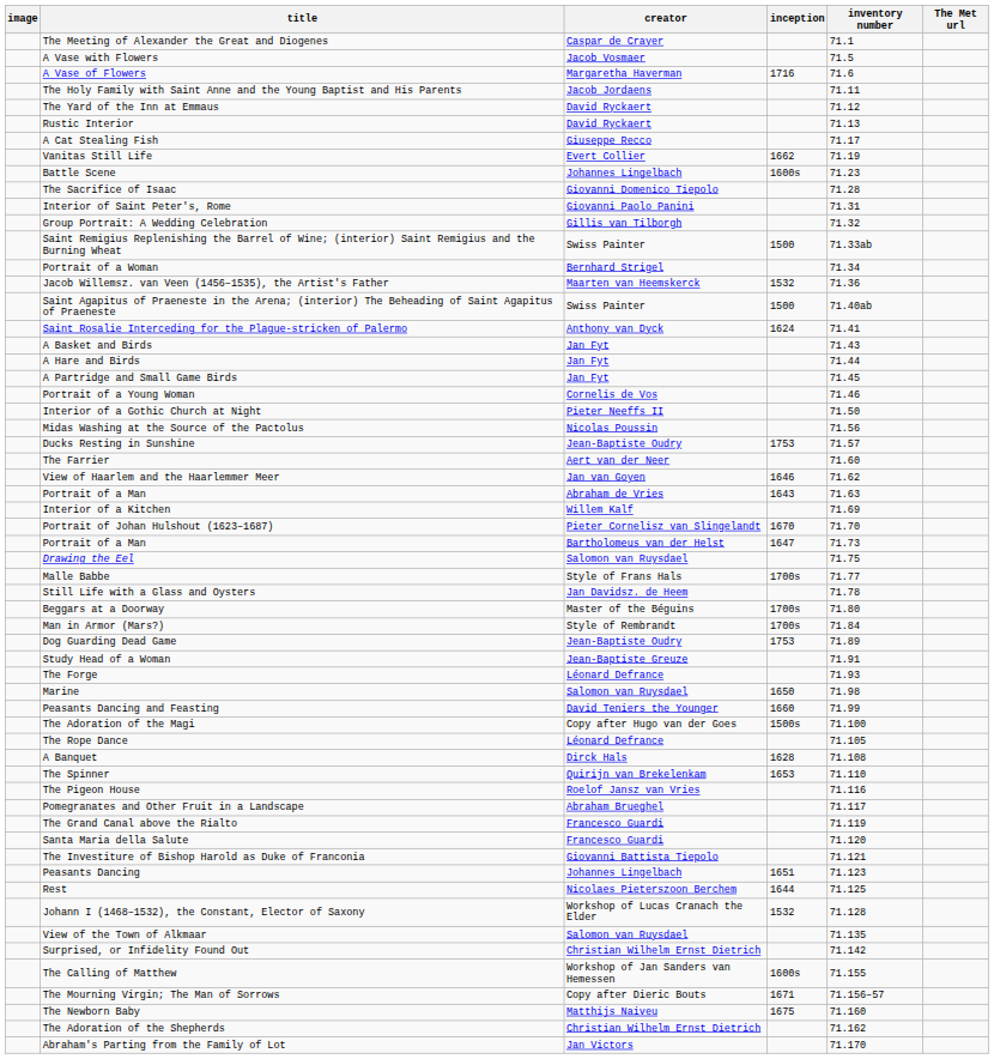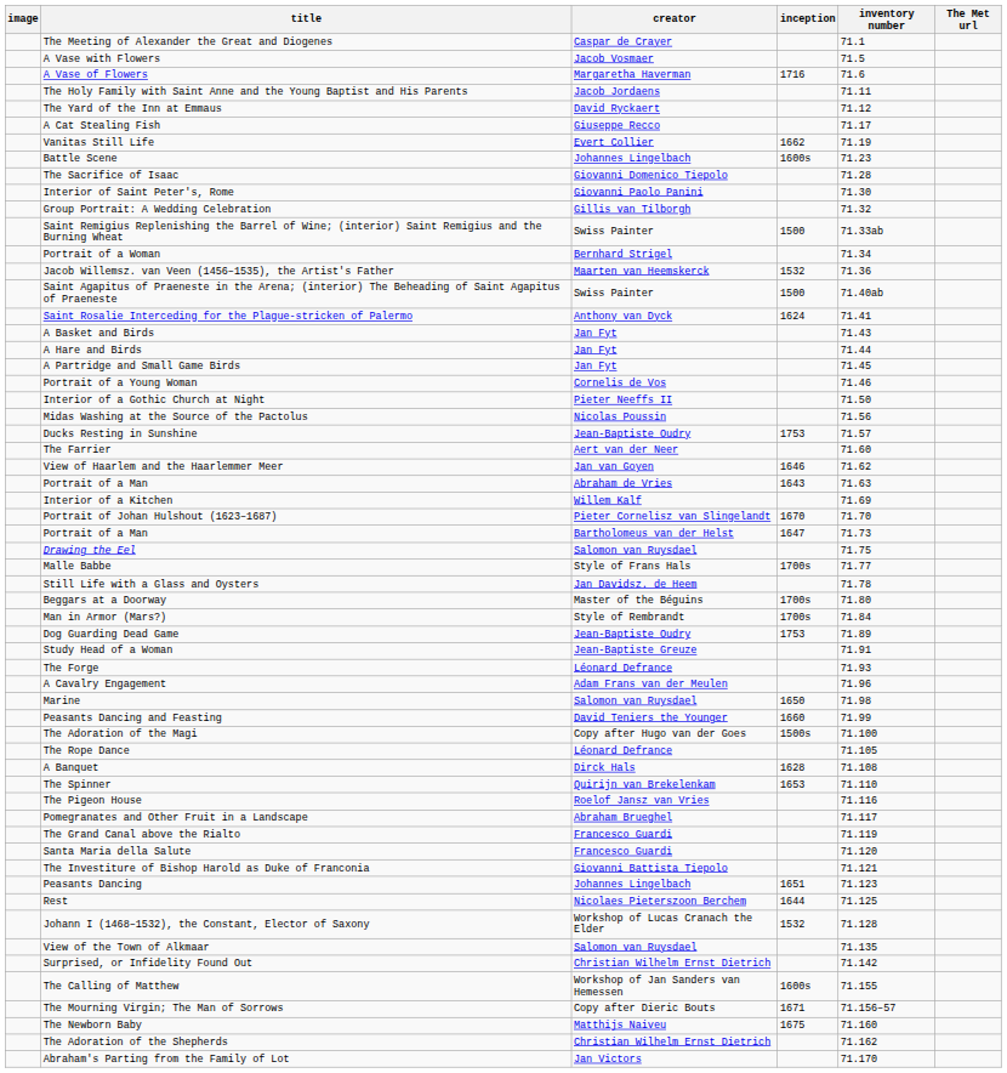 <table class='wikitable sortable' style='width:100%'>
 <tr>
 <th>image</th>
 <th>title</th>
 <th>creator</th>
 <th>inception</th>
 <th>inventory number</th>
 <th>The Met url</th>
 </tr>
 <tr>
 <td></td>
 <td>The Meeting of Alexander the Great and Diogenes</td>
 <td><a href='#'>Caspar de Crayer</a></td>
 <td></td>
 <td>71.1</td>
 <td></td>
 </tr>
 <tr>
 <td></td>
 <td>A Vase with Flowers</td>
 <td><a href='#'>Jacob Vosmaer</a></td>
 <td></td>
 <td>71.5</td>
 <td></td>
 </tr>
 <tr>
 <td></td>
 <td><a href='#'>A Vase of Flowers</a></td>
 <td><a href='#'>Margaretha Haverman</a></td>
 <td>1716</td>
 <td>71.6</td>
 <td></td>
 </tr>
 <tr>
 <td></td>
 <td>The Holy Family with Saint Anne and the Young Baptist and His Parents</td>
 <td><a href='#'>Jacob Jordaens</a></td>
 <td></td>
 <td>71.11</td>
 <td></td>
 </tr>
 <tr>
 <td></td>
 <td>The Yard of the Inn at Emmaus</td>
 <td><a href='#'>David Ryckaert</a></td>
 <td></td>
 <td>71.12</td>
 <td></td>
 </tr>
 <tr>
 <td></td>
-<td>Rustic Interior</td>
-<td><a href='#'>David Ryckaert</a></td>
-<td></td>
-<td>71.13</td>
-<td></td>
-</tr>
-<tr>
-<td></td>
 <td>A Cat Stealing Fish</td>
 <td><a href='#'>Giuseppe Recco</a></td>
 <td></td>
 <td>71.17</td>
 <td></td>
 </tr>
 <tr>
 <td></td>
 <td>Vanitas Still Life</td>
 <td><a href='#'>Evert Collier</a></td>
 <td>1662</td>
 <td>71.19</td>
 <td></td>
 </tr>
 <tr>
 <td></td>
 <td>Battle Scene</td>
 <td><a href='#'>Johannes Lingelbach</a></td>
 <td>1600s</td>
 <td>71.23</td>
 <td></td>
 </tr>
 <tr>
 <td></td>
 <td>The Sacrifice of Isaac</td>
 <td><a href='#'>Giovanni Domenico Tiepolo</a></td>
 <td></td>
 <td>71.28</td>
 <td></td>
 </tr>
 <tr>
 <td></td>
 <td>Interior of Saint Peter's, Rome</td>
 <td><a href='#'>Giovanni Paolo Panini</a></td>
 <td></td>
-<td>71.31</td>
+<td>71.30</td>
 <td></td>
 </tr>
 <tr>
 <td></td>
 <td>Group Portrait: A Wedding Celebration</td>
 <td><a href='#'>Gillis van Tilborgh</a></td>
 <td></td>
 <td>71.32</td>
 <td></td>
 </tr>
 <tr>
 <td></td>
 <td>Saint Remigius Replenishing the Barrel of Wine; (interior) Saint Remigius and the Burning Wheat</td>
 <td>Swiss Painter</td>
 <td>1500</td>
 <td>71.33ab</td>
 <td></td>
 </tr>
 <tr>
 <td></td>
 <td>Portrait of a Woman</td>
 <td><a href='#'>Bernhard Strigel</a></td>
 <td></td>
 <td>71.34</td>
 <td></td>
 </tr>
 <tr>
 <td></td>
 <td>Jacob Willemsz. van Veen (1456–1535), the Artist's Father</td>
 <td><a href='#'>Maarten van Heemskerck</a></td>
 <td>1532</td>
 <td>71.36</td>
 <td></td>
 </tr>
 <tr>
 <td></td>
 <td>Saint Agapitus of Praeneste in the Arena; (interior) The Beheading of Saint Agapitus of Praeneste</td>
 <td>Swiss Painter</td>
 <td>1500</td>
 <td>71.40ab</td>
 <td></td>
 </tr>
 <tr>
 <td></td>
 <td><a href='#'>Saint Rosalie Interceding for the Plague-stricken of Palermo</a></td>
 <td><a href='#'>Anthony van Dyck</a></td>
 <td>1624</td>
 <td>71.41</td>
 <td></td>
 </tr>
 <tr>
 <td></td>
 <td>A Basket and Birds</td>
 <td><a href='#'>Jan Fyt</a></td>
 <td></td>
 <td>71.43</td>
 <td></td>
 </tr>
 <tr>
 <td></td>
 <td>A Hare and Birds</td>
 <td><a href='#'>Jan Fyt</a></td>
 <td></td>
 <td>71.44</td>
 <td></td>
 </tr>
 <tr>
 <td></td>
 <td>A Partridge and Small Game Birds</td>
 <td><a href='#'>Jan Fyt</a></td>
 <td></td>
 <td>71.45</td>
 <td></td>
 </tr>
 <tr>
 <td></td>
 <td>Portrait of a Young Woman</td>
 <td><a href='#'>Cornelis de Vos</a></td>
 <td></td>
 <td>71.46</td>
 <td></td>
 </tr>
 <tr>
 <td></td>
 <td>Interior of a Gothic Church at Night</td>
 <td><a href='#'>Pieter Neeffs II</a></td>
 <td></td>
 <td>71.50</td>
 <td></td>
 </tr>
 <tr>
 <td></td>
 <td>Midas Washing at the Source of the Pactolus</td>
 <td><a href='#'>Nicolas Poussin</a></td>
 <td></td>
 <td>71.56</td>
 <td></td>
 </tr>
 <tr>
 <td></td>
 <td>Ducks Resting in Sunshine</td>
 <td><a href='#'>Jean-Baptiste Oudry</a></td>
 <td>1753</td>
 <td>71.57</td>
 <td></td>
 </tr>
 <tr>
 <td></td>
 <td>The Farrier</td>
 <td><a href='#'>Aert van der Neer</a></td>
 <td></td>
 <td>71.60</td>
 <td></td>
 </tr>
 <tr>
 <td></td>
 <td>View of Haarlem and the Haarlemmer Meer</td>
 <td><a href='#'>Jan van Goyen</a></td>
 <td>1646</td>
 <td>71.62</td>
 <td></td>
 </tr>
 <tr>
 <td></td>
 <td>Portrait of a Man</td>
 <td><a href='#'>Abraham de Vries</a></td>
 <td>1643</td>
 <td>71.63</td>
 <td></td>
 </tr>
 <tr>
 <td></td>
 <td>Interior of a Kitchen</td>
 <td><a href='#'>Willem Kalf</a></td>
 <td></td>
 <td>71.69</td>
 <td></td>
 </tr>
 <tr>
 <td></td>
 <td>Portrait of Johan Hulshout (1623–1687)</td>
 <td><a href='#'>Pieter Cornelisz van Slingelandt</a></td>
 <td>1670</td>
 <td>71.70</td>
 <td></td>
 </tr>
 <tr>
 <td></td>
 <td>Portrait of a Man</td>
 <td><a href='#'>Bartholomeus van der Helst</a></td>
 <td>1647</td>
 <td>71.73</td>
 <td></td>
 </tr>
 <tr>
 <td></td>
 <td><em><a href='#'>Drawing the Eel</a></em></td>
 <td><a href='#'>Salomon van Ruysdael</a></td>
 <td></td>
 <td>71.75</td>
 <td></td>
 </tr>
 <tr>
 <td></td>
 <td>Malle Babbe</td>
 <td>Style of Frans Hals</td>
 <td>1700s</td>
 <td>71.77</td>
 <td></td>
 </tr>
 <tr>
 <td></td>
 <td>Still Life with a Glass and Oysters</td>
 <td><a href='#'>Jan Davidsz. de Heem</a></td>
 <td></td>
 <td>71.78</td>
 <td></td>
 </tr>
 <tr>
 <td></td>
 <td>Beggars at a Doorway</td>
 <td>Master of the Béguins</td>
 <td>1700s</td>
 <td>71.80</td>
 <td></td>
 </tr>
 <tr>
 <td></td>
 <td>Man in Armor (Mars?)</td>
 <td>Style of Rembrandt</td>
 <td>1700s</td>
 <td>71.84</td>
 <td></td>
 </tr>
 <tr>
 <td></td>
 <td>Dog Guarding Dead Game</td>
 <td><a href='#'>Jean-Baptiste Oudry</a></td>
 <td>1753</td>
 <td>71.89</td>
 <td></td>
 </tr>
 <tr>
 <td></td>
 <td>Study Head of a Woman</td>
 <td><a href='#'>Jean-Baptiste Greuze</a></td>
 <td></td>
 <td>71.91</td>
 <td></td>
 </tr>
 <tr>
 <td></td>
 <td>The Forge</td>
 <td><a href='#'>Léonard Defrance</a></td>
 <td></td>
 <td>71.93</td>
 <td></td>
 </tr>
 <tr>
 <td></td>
+<td>A Cavalry Engagement</td>
+<td><a href='#'>Adam Frans van der Meulen</a></td>
+<td></td>
+<td>71.96</td>
+<td></td>
+</tr>
+<tr>
+<td></td>
 <td>Marine</td>
 <td><a href='#'>Salomon van Ruysdael</a></td>
 <td>1650</td>
 <td>71.98</td>
 <td></td>
 </tr>
 <tr>
 <td></td>
 <td>Peasants Dancing and Feasting</td>
 <td><a href='#'>David Teniers the Younger</a></td>
 <td>1660</td>
 <td>71.99</td>
 <td></td>
 </tr>
 <tr>
 <td></td>
 <td>The Adoration of the Magi</td>
 <td>Copy after Hugo van der Goes</td>
 <td>1500s</td>
 <td>71.100</td>
 <td></td>
 </tr>
 <tr>
 <td></td>
 <td>The Rope Dance</td>
 <td><a href='#'>Léonard Defrance</a></td>
 <td></td>
 <td>71.105</td>
 <td></td>
 </tr>
 <tr>
 <td></td>
 <td>A Banquet</td>
 <td><a href='#'>Dirck Hals</a></td>
 <td>1628</td>
 <td>71.108</td>
 <td></td>
 </tr>
 <tr>
 <td></td>
 <td>The Spinner</td>
 <td><a href='#'>Quirijn van Brekelenkam</a></td>
 <td>1653</td>
 <td>71.110</td>
 <td></td>
 </tr>
 <tr>
 <td></td>
 <td>The Pigeon House</td>
 <td><a href='#'>Roelof Jansz van Vries</a></td>
 <td></td>
 <td>71.116</td>
 <td></td>
 </tr>
 <tr>
 <td></td>
 <td>Pomegranates and Other Fruit in a Landscape</td>
 <td><a href='#'>Abraham Brueghel</a></td>
 <td></td>
 <td>71.117</td>
 <td></td>
 </tr>
 <tr>
 <td></td>
 <td>The Grand Canal above the Rialto</td>
 <td><a href='#'>Francesco Guardi</a></td>
 <td></td>
 <td>71.119</td>
 <td></td>
 </tr>
 <tr>
 <td></td>
 <td>Santa Maria della Salute</td>
 <td><a href='#'>Francesco Guardi</a></td>
 <td></td>
 <td>71.120</td>
 <td></td>
 </tr>
 <tr>
 <td></td>
 <td>The Investiture of Bishop Harold as Duke of Franconia</td>
 <td><a href='#'>Giovanni Battista Tiepolo</a></td>
 <td></td>
 <td>71.121</td>
 <td></td>
 </tr>
 <tr>
 <td></td>
 <td>Peasants Dancing</td>
 <td><a href='#'>Johannes Lingelbach</a></td>
 <td>1651</td>
 <td>71.123</td>
 <td></td>
 </tr>
 <tr>
 <td></td>
 <td>Rest</td>
 <td><a href='#'>Nicolaes Pieterszoon Berchem</a></td>
 <td>1644</td>
 <td>71.125</td>
 <td></td>
 </tr>
 <tr>
 <td></td>
 <td>Johann I (1468–1532), the Constant, Elector of Saxony</td>
 <td>Workshop of Lucas Cranach the Elder</td>
 <td>1532</td>
 <td>71.128</td>
 <td></td>
 </tr>
 <tr>
 <td></td>
 <td>View of the Town of Alkmaar</td>
 <td><a href='#'>Salomon van Ruysdael</a></td>
 <td></td>
 <td>71.135</td>
 <td></td>
 </tr>
 <tr>
 <td></td>
 <td>Surprised, or Infidelity Found Out</td>
 <td><a href='#'>Christian Wilhelm Ernst Dietrich</a></td>
 <td></td>
 <td>71.142</td>
 <td></td>
 </tr>
 <tr>
 <td></td>
 <td>The Calling of Matthew</td>
 <td>Workshop of Jan Sanders van Hemessen</td>
 <td>1600s</td>
 <td>71.155</td>
 <td></td>
 </tr>
 <tr>
 <td></td>
 <td>The Mourning Virgin; The Man of Sorrows</td>
 <td>Copy after Dieric Bouts</td>
 <td>1671</td>
 <td>71.156–57</td>
 <td></td>
 </tr>
 <tr>
 <td></td>
 <td>The Newborn Baby</td>
 <td><a href='#'>Matthijs Naiveu</a></td>
 <td>1675</td>
 <td>71.160</td>
 <td></td>
 </tr>
 <tr>
 <td></td>
 <td>The Adoration of the Shepherds</td>
 <td><a href='#'>Christian Wilhelm Ernst Dietrich</a></td>
 <td></td>
 <td>71.162</td>
 <td></td>
 </tr>
 <tr>
 <td></td>
 <td>Abraham's Parting from the Family of Lot</td>
 <td><a href='#'>Jan Victors</a></td>
 <td></td>
 <td>71.170</td>
 <td></td>
 </tr>
 </table>
